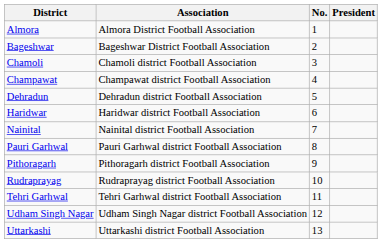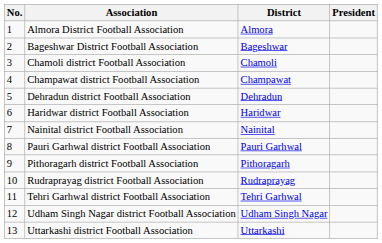 <table class="wikitable sortable">
 <tr>
+<th>No.</th>
+<th>Association</th>
 <th>District</th>
-<th>Association</th>
-<th>No.</th>
 <th>President</th>
 </tr>
 <tr>
+<td>1</td>
+<td>Almora District Football Association</td>
 <td><a href='#'>Almora</a></td>
-<td>Almora District Football Association</td>
-<td>1</td>
 <td></td>
 </tr>
 <tr>
+<td>2</td>
+<td>Bageshwar District Football Association</td>
 <td><a href='#'>Bageshwar</a></td>
-<td>Bageshwar District Football Association</td>
-<td>2</td>
 <td></td>
 </tr>
 <tr>
+<td>3</td>
+<td>Chamoli district Football Association</td>
 <td><a href='#'>Chamoli</a></td>
-<td>Chamoli district Football Association</td>
-<td>3</td>
 <td></td>
 </tr>
 <tr>
+<td>4</td>
+<td>Champawat district Football Association</td>
 <td><a href='#'>Champawat</a></td>
-<td>Champawat district Football Association</td>
-<td>4</td>
 <td></td>
 </tr>
 <tr>
+<td>5</td>
+<td>Dehradun district Football Association</td>
 <td><a href='#'>Dehradun</a></td>
-<td>Dehradun district Football Association</td>
-<td>5</td>
 <td></td>
 </tr>
 <tr>
+<td>6</td>
+<td>Haridwar district Football Association</td>
 <td><a href='#'>Haridwar</a></td>
-<td>Haridwar district Football Association</td>
-<td>6</td>
 <td></td>
 </tr>
 <tr>
+<td>7</td>
+<td>Nainital district Football Association</td>
 <td><a href='#'>Nainital</a></td>
-<td>Nainital district Football Association</td>
-<td>7</td>
 <td></td>
 </tr>
 <tr>
+<td>8</td>
+<td>Pauri Garhwal district Football Association</td>
 <td><a href='#'>Pauri Garhwal</a></td>
-<td>Pauri Garhwal district Football Association</td>
-<td>8</td>
 <td></td>
 </tr>
 <tr>
+<td>9</td>
+<td>Pithoragarh district Football Association</td>
 <td><a href='#'>Pithoragarh</a></td>
-<td>Pithoragarh district Football Association</td>
-<td>9</td>
 <td></td>
 </tr>
 <tr>
+<td>10</td>
+<td>Rudraprayag district Football Association</td>
 <td><a href='#'>Rudraprayag</a></td>
-<td>Rudraprayag district Football Association</td>
-<td>10</td>
 <td></td>
 </tr>
 <tr>
+<td>11</td>
+<td>Tehri Garhwal district Football Association</td>
 <td><a href='#'>Tehri Garhwal</a></td>
-<td>Tehri Garhwal district Football Association</td>
-<td>11</td>
 <td></td>
 </tr>
 <tr>
+<td>12</td>
+<td>Udham Singh Nagar district Football Association</td>
 <td><a href='#'>Udham Singh Nagar</a></td>
-<td>Udham Singh Nagar district Football Association</td>
-<td>12</td>
 <td></td>
 </tr>
 <tr>
+<td>13</td>
+<td>Uttarkashi district Football Association</td>
 <td><a href='#'>Uttarkashi</a></td>
-<td>Uttarkashi district Football Association</td>
-<td>13</td>
 <td></td>
 </tr>
 </table>
